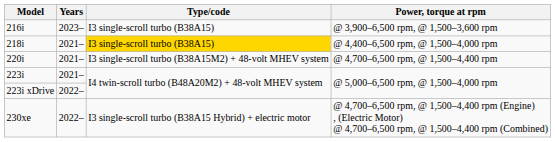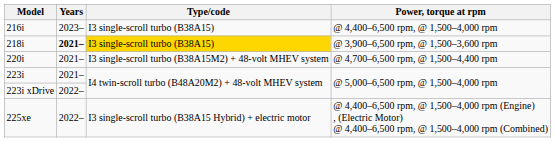 <table class="wikitable">
 <tr>
 <th>Model</th>
 <th>Years</th>
 <th>Type/code</th>
 <th>Power, torque at rpm</th>
 </tr>
 <tr>
 <td>216i</td>
 <td>2023–</td>
 <td> I3 single-scroll turbo (B38A15)</td>
-<td> @ 3,900–6,500 rpm,  @ 1,500–3,600 rpm</td>
+<td> @ 4,400–6,500 rpm,  @ 1,500–4,000 rpm</td>
 </tr>
 <tr>
 <td>218i</td>
-<td>2021–</td>
+<td><strong>2021–</strong></td>
 <td style="background: gold;"> I3 single-scroll turbo (B38A15)</td>
-<td> @ 4,400–6,500 rpm,  @ 1,500–4,000 rpm</td>
+<td> @ 3,900–6,500 rpm,  @ 1,500–3,600 rpm</td>
 </tr>
 <tr>
 <td>220i</td>
 <td>2021–</td>
 <td> I3 single-scroll turbo (B38A15M2) + 48-volt MHEV system</td>
 <td> @ 4,700–6,500 rpm,  @ 1,500–4,400 rpm</td>
 </tr>
 <tr>
 <td>223i</td>
 <td>2021–</td>
 <td rowspan="2"> I4 twin-scroll turbo (B48A20M2) + 48-volt MHEV system</td>
 <td rowspan="2"> @ 5,000–6,500 rpm,  @ 1,500–4,000 rpm</td>
 </tr>
 <tr>
 <td>223i xDrive</td>
 <td>2022–</td>
 </tr>
 <tr>
-<td>230xe</td>
+<td>225xe</td>
 <td>2022–</td>
 <td> I3 single-scroll turbo (B38A15 Hybrid) + electric motor</td>
-<td> @ 4,700–6,500 rpm,  @ 1,500–4,400 rpm (Engine)<br>,  (Electric Motor)<br> @ 4,700–6,500 rpm,  @ 1,500–4,400 rpm (Combined)</td>
+<td> @ 4,400–6,500 rpm,  @ 1,500–4,000 rpm (Engine)<br>,  (Electric Motor)<br> @ 4,400–6,500 rpm,  @ 1,500–4,000 rpm (Combined)</td>
 </tr>
 </table>
